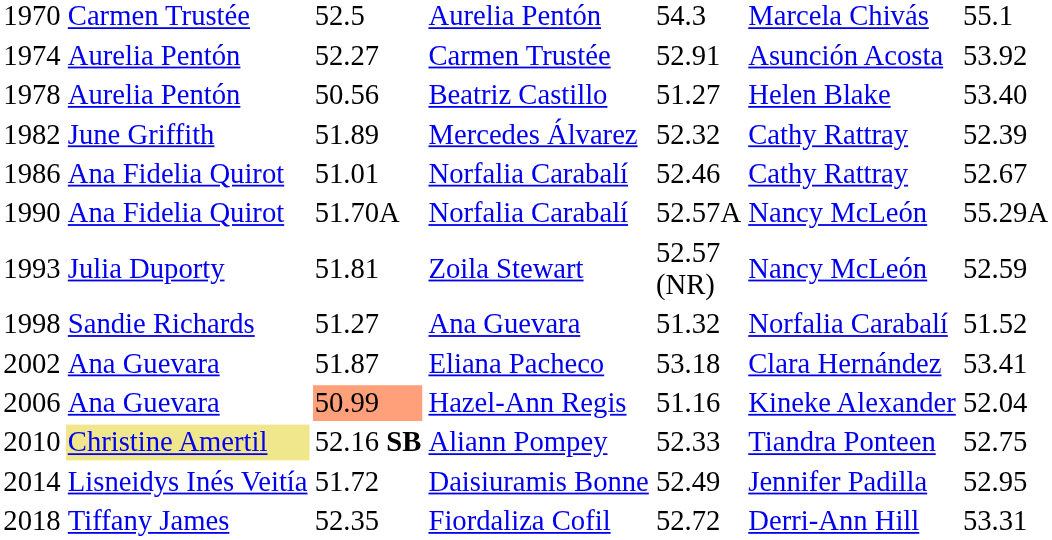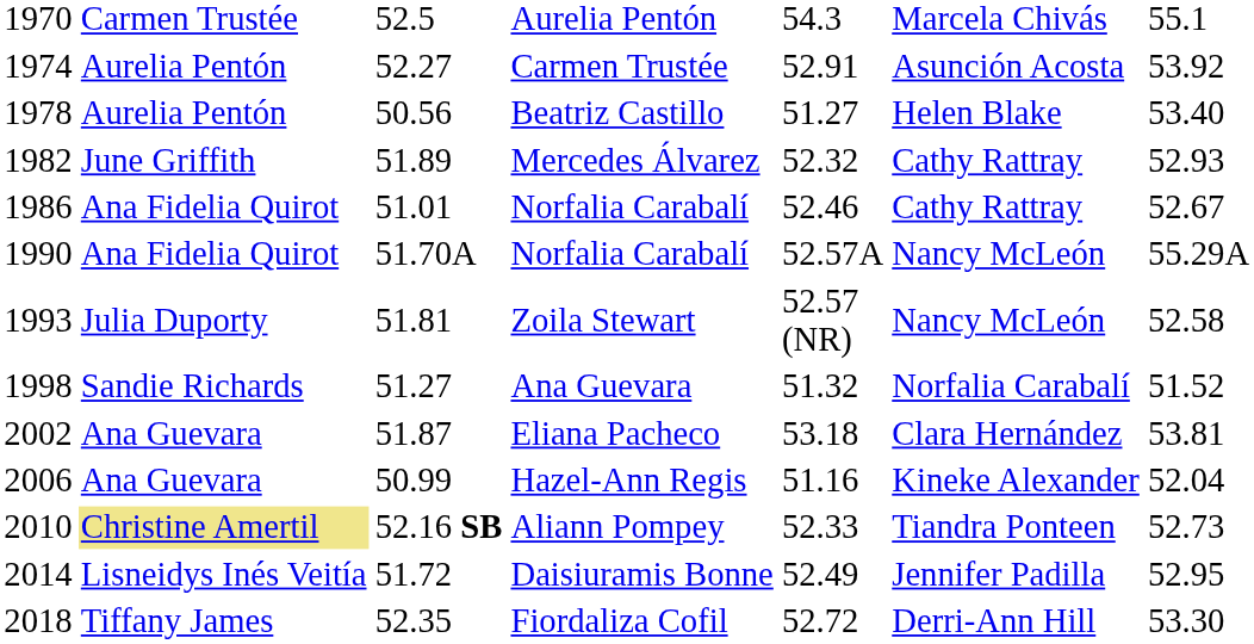 <table>
 <tr>
 <td>1970</td>
 <td><a href='#'>Carmen Trustée</a><br> </td>
 <td>52.5</td>
 <td><a href='#'>Aurelia Pentón</a><br> </td>
 <td>54.3</td>
 <td><a href='#'>Marcela Chivás</a><br> </td>
 <td>55.1</td>
 </tr>
 <tr>
 <td>1974</td>
 <td><a href='#'>Aurelia Pentón</a><br> </td>
 <td>52.27</td>
 <td><a href='#'>Carmen Trustée</a><br> </td>
 <td>52.91</td>
 <td><a href='#'>Asunción Acosta</a><br> </td>
 <td>53.92</td>
 </tr>
 <tr>
 <td>1978</td>
 <td><a href='#'>Aurelia Pentón</a><br> </td>
 <td>50.56</td>
 <td><a href='#'>Beatriz Castillo</a><br> </td>
 <td>51.27</td>
 <td><a href='#'>Helen Blake</a><br> </td>
 <td>53.40</td>
 </tr>
 <tr>
 <td>1982</td>
 <td><a href='#'>June Griffith</a><br> </td>
 <td>51.89</td>
 <td><a href='#'>Mercedes Álvarez</a><br> </td>
 <td>52.32</td>
 <td><a href='#'>Cathy Rattray</a><br> </td>
-<td>52.39</td>
+<td>52.93</td>
 </tr>
 <tr>
 <td>1986</td>
 <td><a href='#'>Ana Fidelia Quirot</a><br> </td>
 <td>51.01</td>
 <td><a href='#'>Norfalia Carabalí</a><br> </td>
 <td>52.46</td>
 <td><a href='#'>Cathy Rattray</a><br> </td>
 <td>52.67</td>
 </tr>
 <tr>
 <td>1990</td>
 <td><a href='#'>Ana Fidelia Quirot</a><br> </td>
 <td>51.70A</td>
 <td><a href='#'>Norfalia Carabalí</a><br> </td>
 <td>52.57A</td>
 <td><a href='#'>Nancy McLeón</a><br> </td>
 <td>55.29A</td>
 </tr>
 <tr>
 <td>1993</td>
 <td><a href='#'>Julia Duporty</a><br> </td>
 <td>51.81</td>
 <td><a href='#'>Zoila Stewart</a><br> </td>
 <td>52.57<br>(NR)</td>
 <td><a href='#'>Nancy McLeón</a><br> </td>
-<td>52.59</td>
+<td>52.58</td>
 </tr>
 <tr>
 <td>1998</td>
 <td><a href='#'>Sandie Richards</a><br> </td>
 <td>51.27</td>
 <td><a href='#'>Ana Guevara</a><br> </td>
 <td>51.32</td>
 <td><a href='#'>Norfalia Carabalí</a><br> </td>
 <td>51.52</td>
 </tr>
 <tr>
 <td>2002</td>
 <td><a href='#'>Ana Guevara</a><br> </td>
 <td>51.87</td>
 <td><a href='#'>Eliana Pacheco</a><br> </td>
 <td>53.18</td>
 <td><a href='#'>Clara Hernández</a><br> </td>
-<td>53.41</td>
+<td>53.81</td>
 </tr>
 <tr>
 <td>2006</td>
 <td><a href='#'>Ana Guevara</a><br></td>
-<td style="background: lightsalmon;">50.99</td>
+<td>50.99</td>
 <td><a href='#'>Hazel-Ann Regis</a><br></td>
 <td>51.16</td>
 <td><a href='#'>Kineke Alexander</a><br></td>
 <td>52.04</td>
 </tr>
 <tr>
 <td>2010</td>
 <td style="background: khaki;"><a href='#'>Christine Amertil</a><br></td>
 <td>52.16 <strong>SB</strong></td>
 <td><a href='#'>Aliann Pompey</a><br></td>
 <td>52.33</td>
 <td><a href='#'>Tiandra Ponteen</a><br></td>
-<td>52.75</td>
+<td>52.73</td>
 </tr>
 <tr>
 <td>2014</td>
 <td><a href='#'>Lisneidys Inés Veitía</a><br></td>
 <td>51.72</td>
 <td><a href='#'>Daisiuramis Bonne</a><br></td>
 <td>52.49</td>
 <td><a href='#'>Jennifer Padilla</a><br></td>
 <td>52.95</td>
 </tr>
 <tr>
 <td>2018</td>
 <td><a href='#'>Tiffany James</a><br></td>
 <td>52.35</td>
 <td><a href='#'>Fiordaliza Cofil</a><br></td>
 <td>52.72 </td>
 <td><a href='#'>Derri-Ann Hill</a><br></td>
-<td>53.31</td>
+<td>53.30</td>
 </tr>
 </table>
